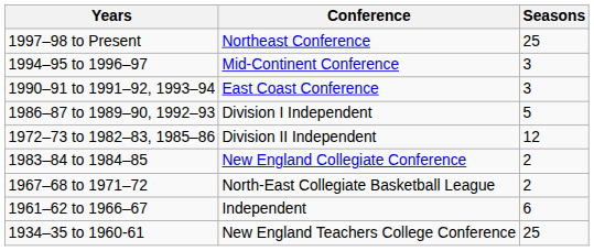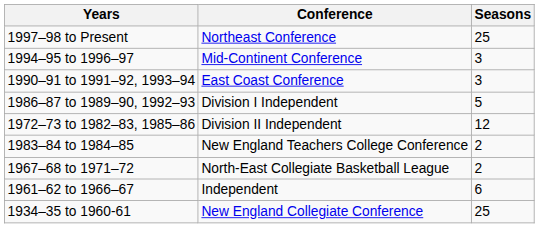 <table class="wikitable">
 <tr>
 <th>Years</th>
 <th>Conference</th>
 <th>Seasons</th>
 </tr>
 <tr>
 <td>1997–98 to Present</td>
 <td><a href='#'>Northeast Conference</a></td>
 <td>25</td>
 </tr>
 <tr>
 <td>1994–95 to 1996–97</td>
 <td><a href='#'>Mid-Continent Conference</a></td>
 <td>3</td>
 </tr>
 <tr>
 <td>1990–91 to 1991–92, 1993–94</td>
 <td><a href='#'>East Coast Conference</a></td>
 <td>3</td>
 </tr>
 <tr>
 <td>1986–87 to 1989–90, 1992–93</td>
 <td>Division I Independent</td>
 <td>5</td>
 </tr>
 <tr>
 <td>1972–73 to 1982–83, 1985–86</td>
 <td>Division II Independent</td>
 <td>12</td>
 </tr>
 <tr>
 <td>1983–84 to 1984–85</td>
-<td><a href='#'>New England Collegiate Conference</a></td>
+<td>New England Teachers College Conference</td>
 <td>2</td>
 </tr>
 <tr>
 <td>1967–68 to 1971–72</td>
 <td>North-East Collegiate Basketball League</td>
 <td>2</td>
 </tr>
 <tr>
 <td>1961–62 to 1966–67</td>
 <td>Independent</td>
 <td>6</td>
 </tr>
 <tr>
 <td>1934–35 to 1960-61</td>
-<td>New England Teachers College Conference</td>
+<td><a href='#'>New England Collegiate Conference</a></td>
 <td>25</td>
 </tr>
 </table>
